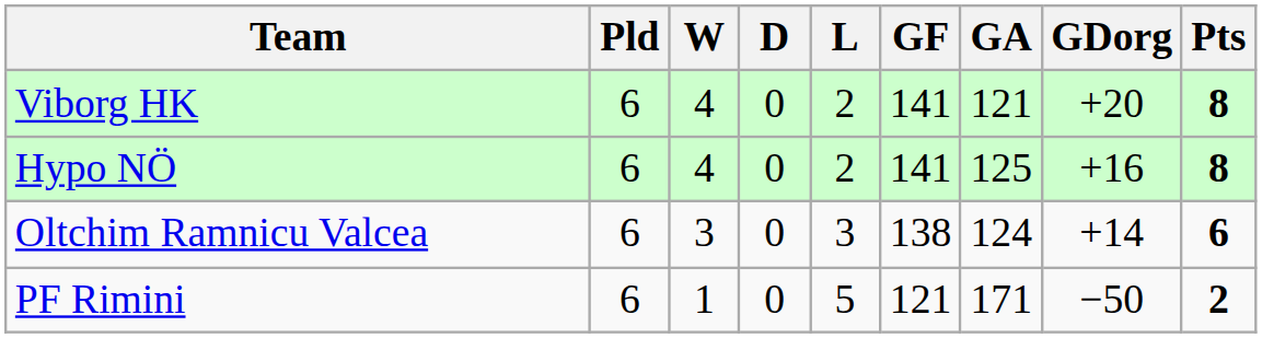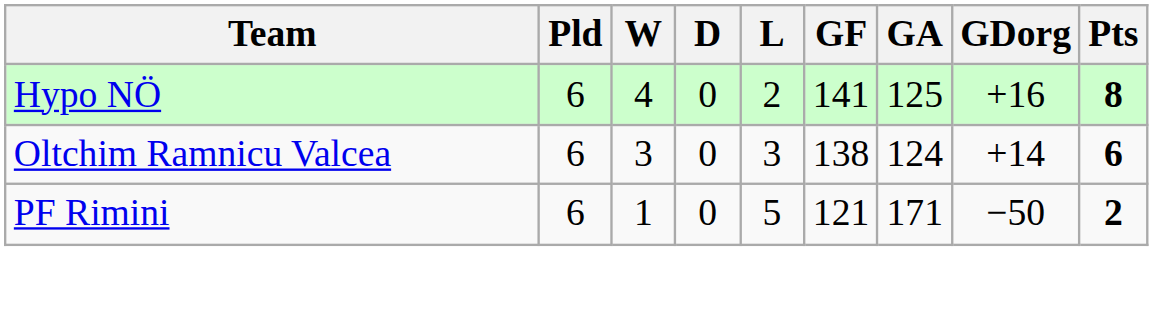 <table class="wikitable" style="text-align:center">
 <tr>
 <th width=220>Team</th>
 <th width=20>Pld</th>
 <th width=20>W</th>
 <th width=20>D</th>
 <th width=20>L</th>
 <th width=20>GF</th>
 <th width=20>GA</th>
 <th width=20>GDorg</th>
 <th width=20>Pts</th>
-</tr>
-<tr bgcolor="#ccffcc">
-<td align="left"> <a href='#'>Viborg HK</a></td>
-<td>6</td>
-<td>4</td>
-<td>0</td>
-<td>2</td>
-<td>141</td>
-<td>121</td>
-<td>+20</td>
-<td><strong>8</strong></td>
 </tr>
 <tr bgcolor="#ccffcc">
 <td align="left"> <a href='#'>Hypo NÖ</a></td>
 <td>6</td>
 <td>4</td>
 <td>0</td>
 <td>2</td>
 <td>141</td>
 <td>125</td>
 <td>+16</td>
 <td><strong>8</strong></td>
 </tr>
 <tr>
 <td align="left"> <a href='#'>Oltchim Ramnicu Valcea</a></td>
 <td>6</td>
 <td>3</td>
 <td>0</td>
 <td>3</td>
 <td>138</td>
 <td>124</td>
 <td>+14</td>
 <td><strong>6</strong></td>
 </tr>
 <tr>
 <td align="left"> <a href='#'>PF Rimini</a></td>
 <td>6</td>
 <td>1</td>
 <td>0</td>
 <td>5</td>
 <td>121</td>
 <td>171</td>
 <td>−50</td>
 <td><strong>2</strong></td>
 </tr>
 </table>
